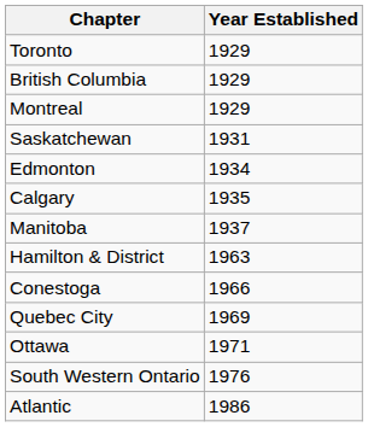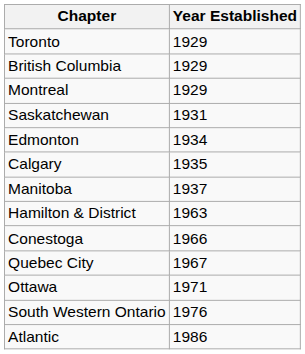 <table class="wikitable sortable">
 <tr>
 <th>Chapter</th>
 <th>Year Established</th>
 </tr>
 <tr>
 <td>Toronto</td>
 <td>1929</td>
 </tr>
 <tr>
 <td>British Columbia</td>
 <td>1929</td>
 </tr>
 <tr>
 <td>Montreal</td>
 <td>1929</td>
 </tr>
 <tr>
 <td>Saskatchewan</td>
 <td>1931</td>
 </tr>
 <tr>
 <td>Edmonton</td>
 <td>1934</td>
 </tr>
 <tr>
 <td>Calgary</td>
 <td>1935</td>
 </tr>
 <tr>
 <td>Manitoba</td>
 <td>1937</td>
 </tr>
 <tr>
 <td>Hamilton & District</td>
 <td>1963</td>
 </tr>
 <tr>
 <td>Conestoga</td>
 <td>1966</td>
 </tr>
 <tr>
 <td>Quebec City</td>
-<td>1969</td>
+<td>1967</td>
 </tr>
 <tr>
 <td>Ottawa</td>
 <td>1971</td>
 </tr>
 <tr>
 <td>South Western Ontario</td>
 <td>1976</td>
 </tr>
 <tr>
 <td>Atlantic</td>
 <td>1986</td>
 </tr>
 </table>
